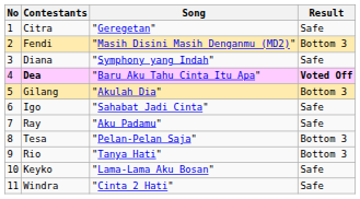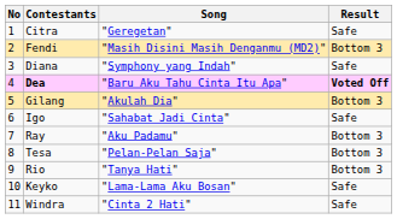 <table class="wikitable">
 <tr>
 <th>No</th>
 <th>Contestants</th>
 <th>Song </th>
 <th>Result</th>
 </tr>
 <tr>
 <td>1</td>
 <td>Citra</td>
 <td>"<a href='#'>Geregetan</a>" </td>
 <td>Safe</td>
 </tr>
 <tr bgcolor="ffebad">
 <td>2</td>
 <td>Fendi</td>
 <td>"<a href='#'>Masih Disini Masih Denganmu (MD2)</a>" </td>
 <td>Bottom 3</td>
 </tr>
 <tr>
 <td>3</td>
 <td>Diana</td>
 <td>"<a href='#'>Symphony yang Indah</a>" </td>
 <td>Safe</td>
 </tr>
 <tr bgcolor="ffccff">
 <td>4</td>
 <td><strong>Dea</strong></td>
 <td>"<a href='#'>Baru Aku Tahu Cinta Itu Apa</a>" </td>
 <td><strong>Voted Off</strong></td>
 </tr>
 <tr bgcolor="ffebad">
 <td>5</td>
 <td>Gilang</td>
 <td>"<a href='#'>Akulah Dia</a>" </td>
 <td>Bottom 3</td>
 </tr>
 <tr>
 <td>6</td>
 <td>Igo</td>
 <td>"<a href='#'>Sahabat Jadi Cinta</a>" </td>
 <td>Safe</td>
 </tr>
 <tr>
 <td>7</td>
 <td>Ray</td>
 <td>"<a href='#'>Aku Padamu</a>" </td>
-<td>Safe</td>
+<td>Bottom 3</td>
 </tr>
 <tr>
 <td>8</td>
 <td>Tesa</td>
 <td>"<a href='#'>Pelan-Pelan Saja</a>" </td>
 <td>Bottom 3</td>
 </tr>
 <tr>
 <td>9</td>
 <td>Rio</td>
 <td>"<a href='#'>Tanya Hati</a>" </td>
 <td>Bottom 3</td>
 </tr>
 <tr>
 <td>10</td>
 <td>Keyko</td>
 <td>"<a href='#'>Lama-Lama Aku Bosan</a>" </td>
 <td>Safe</td>
 </tr>
 <tr>
 <td>11</td>
 <td>Windra</td>
 <td>"<a href='#'>Cinta 2 Hati</a>" </td>
 <td>Safe</td>
 </tr>
 </table>
